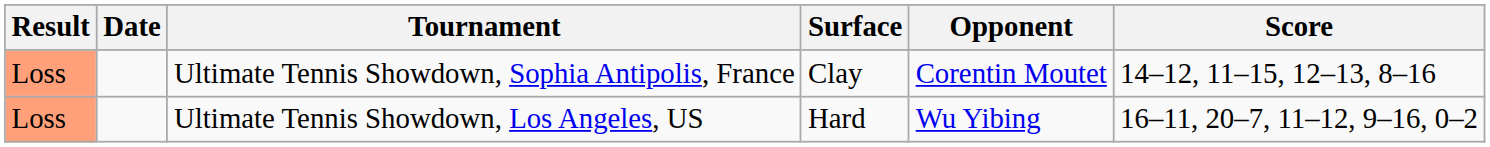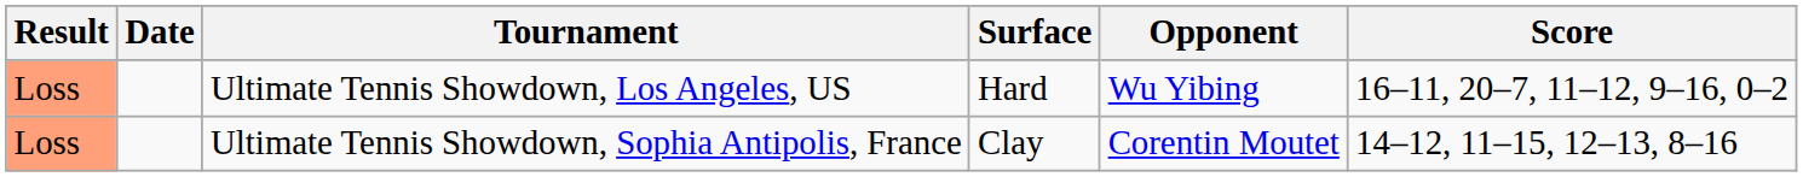 <table class="sortable wikitable">
 <tr>
 <th>Result</th>
 <th>Date</th>
 <th>Tournament</th>
 <th>Surface</th>
 <th>Opponent</th>
 <th class="unsortable">Score</th>
 </tr>
 <tr>
 <td style="background:#ffa07a;">Loss</td>
 <td><a href='#'></a></td>
+<td>Ultimate Tennis Showdown, <a href='#'>Los Angeles</a>, US</td>
+<td>Hard</td>
+<td> <a href='#'>Wu Yibing</a></td>
+<td>16–11, 20–7, 11–12, 9–16, 0–2</td>
+</tr>
+<tr>
+<td style="background:#ffa07a;">Loss</td>
+<td><a href='#'></a></td>
 <td>Ultimate Tennis Showdown, <a href='#'>Sophia Antipolis</a>, France</td>
 <td>Clay</td>
 <td> <a href='#'>Corentin Moutet</a></td>
 <td>14–12, 11–15, 12–13, 8–16</td>
 </tr>
-<tr>
-<td style="background:#ffa07a;">Loss</td>
-<td><a href='#'></a></td>
-<td>Ultimate Tennis Showdown, <a href='#'>Los Angeles</a>, US</td>
-<td>Hard</td>
-<td> <a href='#'>Wu Yibing</a></td>
-<td>16–11, 20–7, 11–12, 9–16, 0–2</td>
-</tr>
 </table>
